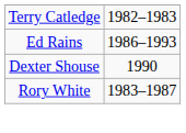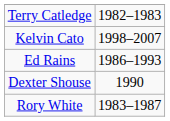 <table class="wikitable" style="text-align:center">
 <tr>
 </tr>
 <tr>
 <td><a href='#'>Terry Catledge</a></td>
 <td>1982–1983</td>
+</tr>
+<tr>
+<td><a href='#'>Kelvin Cato</a></td>
+<td>1998–2007</td>
 </tr>
 <tr>
 <td><a href='#'>Ed Rains</a></td>
 <td>1986–1993</td>
 </tr>
 <tr>
 <td><a href='#'>Dexter Shouse</a></td>
 <td>1990</td>
 </tr>
 <tr>
 <td><a href='#'>Rory White</a></td>
 <td>1983–1987</td>
 </tr>
 </table>
